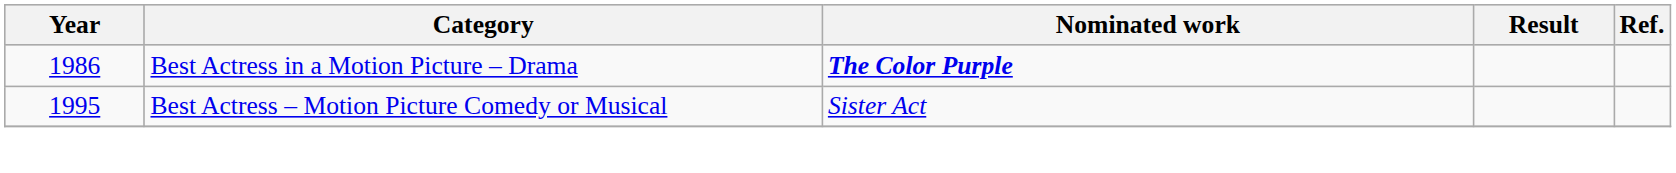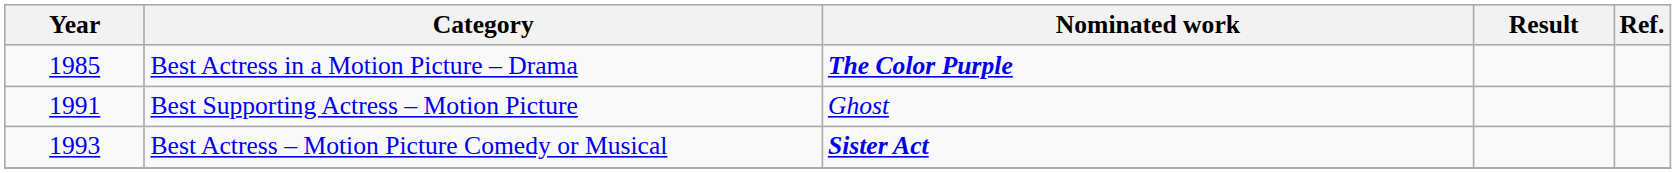 <table class=wikitable>
 <tr>
 <th scope="col" style="width:5em;">Year</th>
 <th scope="col" style="width:26em;">Category</th>
 <th scope="col" style="width:25em;">Nominated work</th>
 <th scope="col" style="width:5em;">Result</th>
 <th>Ref.</th>
 </tr>
 <tr>
-<td style="text-align:center;"><a href='#'>1986</a></td>
+<td style="text-align:center;"><a href='#'>1985</a></td>
 <td><a href='#'>Best Actress in a Motion Picture – Drama</a></td>
 <td><strong><em><a href='#'>The Color Purple</a></em></strong></td>
 <td></td>
 <td style="text-align:center;"></td>
 </tr>
 <tr>
-<td style="text-align:center;"><a href='#'>1995</a></td>
+<td style="text-align:center;"><a href='#'>1991</a></td>
+<td><a href='#'>Best Supporting Actress – Motion Picture</a></td>
+<td><em><a href='#'>Ghost</a></em></td>
+<td></td>
+<td style="text-align:center;"></td>
+</tr>
+<tr>
+<td style="text-align:center;"><a href='#'>1993</a></td>
 <td><a href='#'>Best Actress – Motion Picture Comedy or Musical</a></td>
-<td><em><a href='#'>Sister Act</a></em></td>
+<td><strong><em><a href='#'>Sister Act</a></em></strong></td>
 <td></td>
 <td style="text-align:center;"></td>
 </tr>
 <tr>
 </tr>
 </table>
